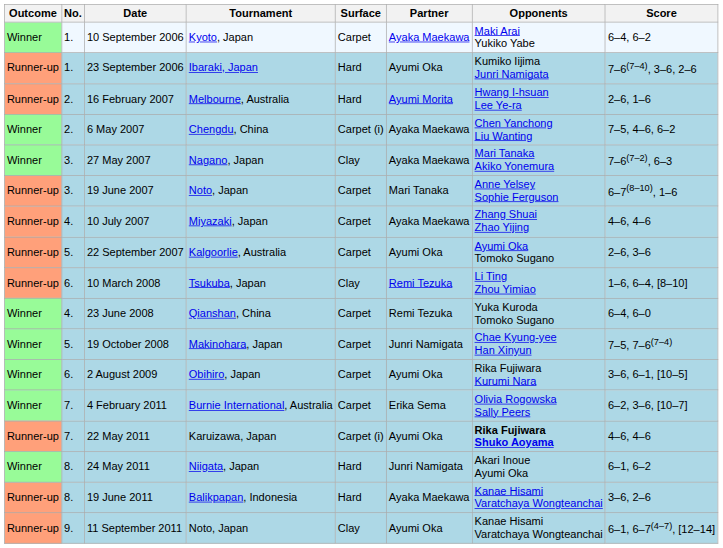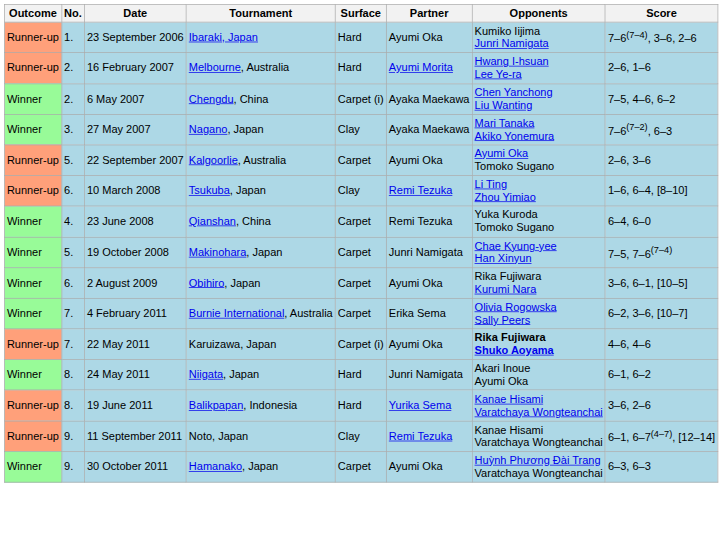 <table class="sortable wikitable" style=font-size:97%>
 <tr>
 <th>Outcome</th>
 <th>No.</th>
 <th>Date</th>
 <th>Tournament</th>
 <th>Surface</th>
 <th>Partner</th>
 <th>Opponents</th>
 <th class="unsortable">Score</th>
-</tr>
-<tr style="background:#f0f8ff;">
-<td bgcolor="98FB98">Winner</td>
-<td>1.</td>
-<td>10 September 2006</td>
-<td><a href='#'>Kyoto</a>, Japan</td>
-<td>Carpet</td>
-<td> <a href='#'>Ayaka Maekawa</a></td>
-<td> <a href='#'>Maki Arai</a> <br>  Yukiko Yabe</td>
-<td>6–4, 6–2</td>
 </tr>
 <tr style="background:lightblue;">
 <td bgcolor="FFA07A">Runner-up</td>
 <td>1.</td>
 <td>23 September 2006</td>
 <td><a href='#'>Ibaraki, Japan</a></td>
 <td>Hard</td>
 <td> Ayumi Oka</td>
 <td> Kumiko Iijima <br>  <a href='#'>Junri Namigata</a></td>
 <td>7–6<sup>(7–4)</sup>, 3–6, 2–6</td>
 </tr>
 <tr style="background:lightblue;">
 <td bgcolor=FFA07A>Runner-up</td>
 <td>2.</td>
 <td>16 February 2007</td>
 <td><a href='#'>Melbourne</a>, Australia</td>
 <td>Hard</td>
 <td> <a href='#'>Ayumi Morita</a></td>
 <td> <a href='#'>Hwang I-hsuan</a> <br>  <a href='#'>Lee Ye-ra</a></td>
 <td>2–6, 1–6</td>
 </tr>
 <tr style="background:lightblue;">
 <td bgcolor="98FB98">Winner</td>
 <td>2.</td>
 <td>6 May 2007</td>
 <td><a href='#'>Chengdu</a>, China</td>
 <td>Carpet (i)</td>
 <td> Ayaka Maekawa</td>
 <td> <a href='#'>Chen Yanchong</a> <br>  <a href='#'>Liu Wanting</a></td>
 <td>7–5, 4–6, 6–2</td>
 </tr>
 <tr style="background:lightblue;">
 <td bgcolor="98FB98">Winner</td>
 <td>3.</td>
 <td>27 May 2007</td>
 <td><a href='#'>Nagano</a>, Japan</td>
 <td>Clay</td>
 <td> Ayaka Maekawa</td>
 <td> <a href='#'>Mari Tanaka</a> <br>  <a href='#'>Akiko Yonemura</a></td>
 <td>7–6<sup>(7–2)</sup>, 6–3</td>
-</tr>
-<tr style="background:lightblue;">
-<td bgcolor="FFA07A">Runner-up</td>
-<td>3.</td>
-<td>19 June 2007</td>
-<td><a href='#'>Noto</a>, Japan</td>
-<td>Carpet</td>
-<td> Mari Tanaka</td>
-<td> <a href='#'>Anne Yelsey</a> <br>  <a href='#'>Sophie Ferguson</a></td>
-<td>6–7<sup>(8–10)</sup>, 1–6</td>
-</tr>
-<tr style="background:lightblue;">
-<td bgcolor="FFA07A">Runner-up</td>
-<td>4.</td>
-<td>10 July 2007</td>
-<td><a href='#'>Miyazaki</a>, Japan</td>
-<td>Carpet</td>
-<td> Ayaka Maekawa</td>
-<td> <a href='#'>Zhang Shuai</a> <br>  <a href='#'>Zhao Yijing</a></td>
-<td>4–6, 4–6</td>
 </tr>
 <tr style="background:lightblue;">
 <td bgcolor="FFA07A">Runner-up</td>
 <td>5.</td>
 <td>22 September 2007</td>
 <td><a href='#'>Kalgoorlie</a>, Australia</td>
 <td>Carpet</td>
 <td> Ayumi Oka</td>
 <td> <a href='#'>Ayumi Oka</a>  <br>  Tomoko Sugano</td>
 <td>2–6, 3–6</td>
 </tr>
 <tr style="background:lightblue;">
 <td bgcolor="FFA07A">Runner-up</td>
 <td>6.</td>
 <td>10 March 2008</td>
 <td><a href='#'>Tsukuba</a>, Japan</td>
 <td>Clay</td>
 <td> <a href='#'>Remi Tezuka</a></td>
 <td> <a href='#'>Li Ting</a> <br>  <a href='#'>Zhou Yimiao</a></td>
 <td>1–6, 6–4, [8–10]</td>
 </tr>
 <tr style="background:lightblue;">
 <td bgcolor="98FB98">Winner</td>
 <td>4.</td>
 <td>23 June 2008</td>
 <td><a href='#'>Qianshan</a>, China</td>
 <td>Carpet</td>
 <td> Remi Tezuka</td>
 <td> Yuka Kuroda <br>  Tomoko Sugano</td>
 <td>6–4, 6–0</td>
 </tr>
 <tr style="background:lightblue;">
 <td bgcolor="98FB98">Winner</td>
 <td>5.</td>
 <td>19 October 2008</td>
 <td><a href='#'>Makinohara</a>, Japan</td>
 <td>Carpet</td>
 <td> Junri Namigata</td>
 <td> <a href='#'>Chae Kyung-yee</a> <br>  <a href='#'>Han Xinyun</a></td>
 <td>7–5, 7–6<sup>(7–4)</sup></td>
 </tr>
 <tr style="background:lightblue;">
 <td style="background:#98fb98;">Winner</td>
 <td>6.</td>
 <td>2 August 2009</td>
 <td><a href='#'>Obihiro</a>, Japan</td>
 <td>Carpet</td>
 <td> Ayumi Oka</td>
 <td> Rika Fujiwara <br>  <a href='#'>Kurumi Nara</a></td>
 <td>3–6, 6–1, [10–5]</td>
 </tr>
 <tr style="background:lightblue;">
 <td style="background:#98fb98;">Winner</td>
 <td>7.</td>
 <td>4 February 2011</td>
 <td><a href='#'>Burnie International</a>, Australia</td>
 <td>Carpet</td>
 <td> Erika Sema</td>
 <td> <a href='#'>Olivia Rogowska</a> <br>  <a href='#'>Sally Peers</a></td>
 <td>6–2, 3–6, [10–7]</td>
 </tr>
 <tr style="background:lightblue;">
 <td style="background:#ffa07a;">Runner-up</td>
 <td>7.</td>
 <td>22 May 2011</td>
 <td>Karuizawa, Japan</td>
 <td>Carpet (i)</td>
 <td> Ayumi Oka</td>
 <td><strong> Rika Fujiwara <br>  <a href='#'>Shuko Aoyama</a></strong></td>
 <td>4–6, 4–6</td>
 </tr>
 <tr style="background:lightblue;">
 <td bgcolor="98FB98">Winner</td>
 <td>8.</td>
 <td>24 May 2011</td>
 <td><a href='#'>Niigata</a>, Japan</td>
 <td>Hard</td>
 <td> Junri Namigata</td>
 <td> Akari Inoue <br>  Ayumi Oka</td>
 <td>6–1, 6–2</td>
 </tr>
 <tr style="background:lightblue;">
 <td bgcolor="FFA07A">Runner-up</td>
 <td>8.</td>
 <td>19 June 2011</td>
 <td><a href='#'>Balikpapan</a>, Indonesia</td>
 <td>Hard</td>
-<td> Ayaka Maekawa</td>
+<td> <a href='#'>Yurika Sema</a></td>
 <td> <a href='#'>Kanae Hisami</a> <br>  <a href='#'>Varatchaya Wongteanchai</a></td>
 <td>3–6, 2–6</td>
 </tr>
 <tr style="background:lightblue;">
 <td style="background:#ffa07a;">Runner-up</td>
 <td>9.</td>
 <td>11 September 2011</td>
 <td>Noto, Japan</td>
 <td>Clay</td>
-<td> Ayumi Oka</td>
+<td> <a href='#'>Remi Tezuka</a></td>
 <td> Kanae Hisami <br>  Varatchaya Wongteanchai</td>
 <td>6–1, 6–7<sup>(4–7)</sup>, [12–14]</td>
 </tr>
+<tr style="background:lightblue;">
+<td bgcolor="98FB98">Winner</td>
+<td>9.</td>
+<td>30 October 2011</td>
+<td><a href='#'>Hamanako</a>, Japan</td>
+<td>Carpet</td>
+<td> Ayumi Oka</td>
+<td> <a href='#'>Huỳnh Phương Đài Trang</a> <br>  Varatchaya Wongteanchai</td>
+<td>6–3, 6–3</td>
+</tr>
 </table>
